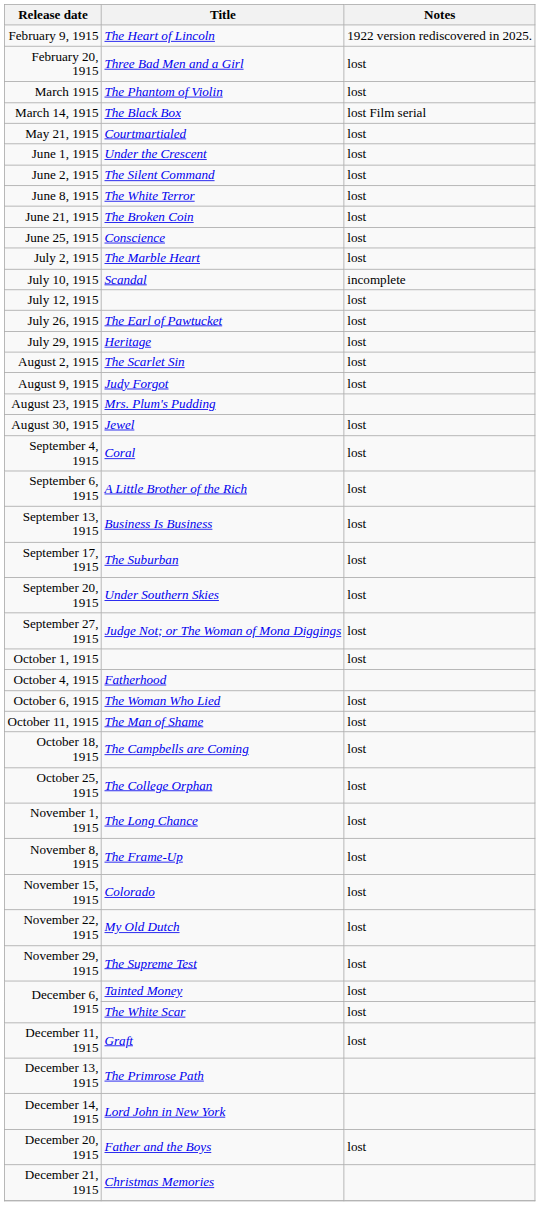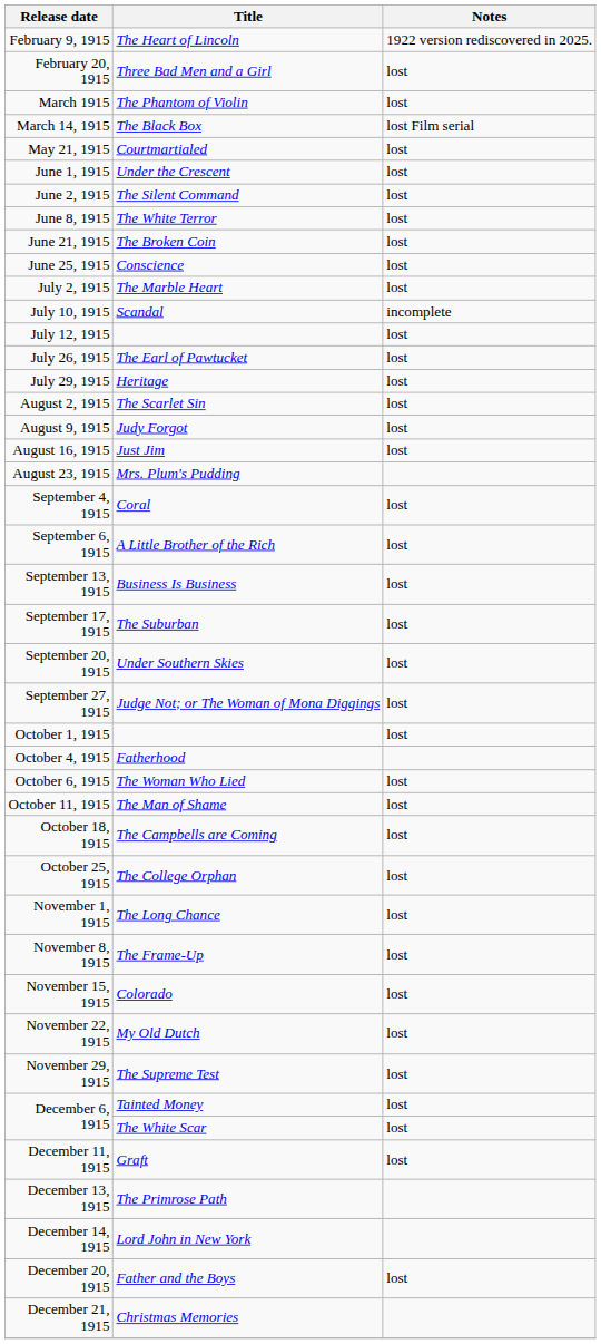 <table class="wikitable sortable">
 <tr>
 <th style="width:111px;">Release date</th>
 <th>Title</th>
 <th>Notes</th>
 </tr>
 <tr>
 <td style="text-align:right;">February 9, 1915</td>
 <td><em><a href='#'>The Heart of Lincoln</a></em></td>
 <td>1922 version rediscovered in 2025.</td>
 </tr>
 <tr>
 <td style="text-align:right;">February 20, 1915</td>
 <td><em><a href='#'>Three Bad Men and a Girl</a></em></td>
 <td>lost</td>
 </tr>
 <tr>
 <td style="text-align:right;">March 1915</td>
 <td><em><a href='#'>The Phantom of Violin</a></em></td>
 <td>lost </td>
 </tr>
 <tr>
 <td style="text-align:right;">March 14, 1915</td>
 <td><em><a href='#'>The Black Box</a></em></td>
 <td>lost Film serial</td>
 </tr>
 <tr>
 <td style="text-align:right;">May 21, 1915</td>
 <td><em><a href='#'>Courtmartialed</a></em></td>
 <td>lost  </td>
 </tr>
 <tr>
 <td style="text-align:right;">June 1, 1915</td>
 <td><em><a href='#'>Under the Crescent</a></em></td>
 <td>lost</td>
 </tr>
 <tr>
 <td style="text-align:right;">June 2, 1915</td>
 <td><em><a href='#'>The Silent Command</a></em></td>
 <td>lost </td>
 </tr>
 <tr>
 <td style="text-align:right;">June 8, 1915</td>
 <td><em><a href='#'>The White Terror</a></em></td>
 <td>lost </td>
 </tr>
 <tr>
 <td style="text-align:right;">June 21, 1915</td>
 <td><em><a href='#'>The Broken Coin</a></em></td>
 <td>lost</td>
 </tr>
 <tr>
 <td style="text-align:right;">June 25, 1915</td>
 <td><em><a href='#'>Conscience</a></em></td>
 <td>lost </td>
 </tr>
 <tr>
 <td style="text-align:right;">July 2, 1915</td>
 <td><em><a href='#'>The Marble Heart</a></em></td>
 <td>lost </td>
 </tr>
 <tr>
 <td style="text-align:right;">July 10, 1915</td>
 <td><em><a href='#'>Scandal</a></em></td>
 <td>incomplete </td>
 </tr>
 <tr>
 <td style="text-align:right;">July 12, 1915</td>
 <td><em></em></td>
 <td>lost </td>
 </tr>
 <tr>
 <td style="text-align:right;">July 26, 1915</td>
 <td><em><a href='#'>The Earl of Pawtucket</a></em></td>
 <td>lost </td>
 </tr>
 <tr>
 <td style="text-align:right;">July 29, 1915</td>
 <td><em><a href='#'>Heritage</a></em></td>
 <td>lost </td>
 </tr>
 <tr>
 <td style="text-align:right;">August 2, 1915</td>
 <td><em><a href='#'>The Scarlet Sin</a></em></td>
 <td>lost </td>
 </tr>
 <tr>
 <td style="text-align:right;">August 9, 1915</td>
 <td><em><a href='#'>Judy Forgot</a></em></td>
 <td>lost  </td>
 </tr>
 <tr>
+<td style="text-align:right;">August 16, 1915</td>
+<td><em><a href='#'>Just Jim</a></em></td>
+<td>lost </td>
+</tr>
+<tr>
 <td style="text-align:right;">August 23, 1915</td>
 <td><em><a href='#'>Mrs. Plum's Pudding</a></em></td>
 <td></td>
-</tr>
-<tr>
-<td style="text-align:right;">August 30, 1915</td>
-<td><em><a href='#'>Jewel</a></em></td>
-<td>lost  </td>
 </tr>
 <tr>
 <td style="text-align:right;">September 4, 1915</td>
 <td><em><a href='#'>Coral</a></em></td>
 <td>lost  </td>
 </tr>
 <tr>
 <td style="text-align:right;">September 6, 1915</td>
 <td><em><a href='#'>A Little Brother of the Rich</a></em></td>
 <td>lost </td>
 </tr>
 <tr>
 <td style="text-align:right;">September 13, 1915</td>
 <td><em><a href='#'>Business Is Business</a></em></td>
 <td>lost </td>
 </tr>
 <tr>
 <td style="text-align:right;">September 17, 1915</td>
 <td><em><a href='#'>The Suburban</a></em></td>
 <td>lost </td>
 </tr>
 <tr>
 <td style="text-align:right;">September 20, 1915</td>
 <td><em><a href='#'>Under Southern Skies</a></em></td>
 <td>lost </td>
 </tr>
 <tr>
 <td style="text-align:right;">September 27, 1915</td>
 <td><em><a href='#'>Judge Not; or The Woman of Mona Diggings</a></em></td>
 <td>lost </td>
 </tr>
 <tr>
 <td style="text-align:right;">October 1, 1915</td>
 <td><em></em></td>
 <td>lost  </td>
 </tr>
 <tr>
 <td style="text-align:right;">October 4, 1915</td>
 <td><em><a href='#'>Fatherhood</a></em></td>
 <td></td>
 </tr>
 <tr>
 <td style="text-align:right;">October 6, 1915</td>
 <td><em><a href='#'>The Woman Who Lied</a></em></td>
 <td>lost </td>
 </tr>
 <tr>
 <td style="text-align:right;">October 11, 1915</td>
 <td><em><a href='#'>The Man of Shame</a></em></td>
 <td>lost </td>
 </tr>
 <tr>
 <td style="text-align:right;">October 18, 1915</td>
 <td><em><a href='#'>The Campbells are Coming</a></em></td>
 <td>lost </td>
 </tr>
 <tr>
 <td style="text-align:right;">October 25, 1915</td>
 <td><em><a href='#'>The College Orphan</a></em></td>
 <td>lost </td>
 </tr>
 <tr>
 <td style="text-align:right;">November 1, 1915</td>
 <td><em><a href='#'>The Long Chance</a></em></td>
 <td>lost </td>
 </tr>
 <tr>
 <td style="text-align:right;">November 8, 1915</td>
 <td><em><a href='#'>The Frame-Up</a></em></td>
 <td>lost </td>
 </tr>
 <tr>
 <td style="text-align:right;">November 15, 1915</td>
 <td><em><a href='#'>Colorado</a></em></td>
 <td>lost </td>
 </tr>
 <tr>
 <td style="text-align:right;">November 22, 1915</td>
 <td><em><a href='#'>My Old Dutch</a></em></td>
 <td>lost </td>
 </tr>
 <tr>
 <td style="text-align:right;">November 29, 1915</td>
 <td><em><a href='#'>The Supreme Test</a></em></td>
 <td>lost </td>
 </tr>
 <tr>
 <td style="text-align:right;" rowspan="2">December 6, 1915</td>
 <td><em><a href='#'>Tainted Money</a></em></td>
 <td>lost</td>
 </tr>
 <tr>
 <td><em><a href='#'>The White Scar</a></em></td>
 <td>lost </td>
 </tr>
 <tr>
 <td style="text-align:right;">December 11, 1915</td>
 <td><em><a href='#'>Graft</a></em></td>
 <td>lost</td>
 </tr>
 <tr>
 <td style="text-align:right;">December 13, 1915</td>
 <td><em><a href='#'>The Primrose Path</a></em></td>
 <td></td>
 </tr>
 <tr>
 <td style="text-align:right;">December 14, 1915</td>
 <td><em><a href='#'>Lord John in New York</a></em></td>
 <td></td>
 </tr>
 <tr>
 <td style="text-align:right;">December 20, 1915</td>
 <td><em><a href='#'>Father and the Boys</a></em></td>
 <td>lost </td>
 </tr>
 <tr>
 <td style="text-align:right;">December 21, 1915</td>
 <td><em><a href='#'>Christmas Memories</a></em></td>
 <td></td>
 </tr>
 <tr>
 </tr>
 </table>
